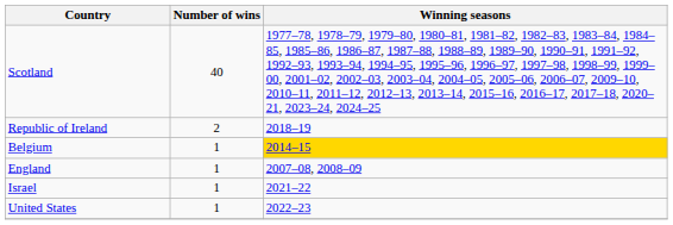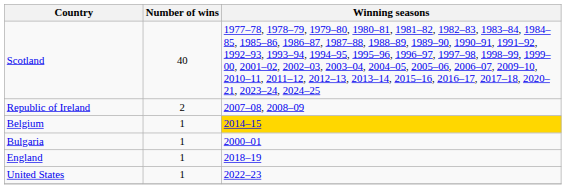 <table class="wikitable">
 <tr>
 <th width=200>Country</th>
 <th>Number of wins</th>
 <th>Winning seasons</th>
 </tr>
 <tr>
 <td><a href='#'>Scotland</a></td>
 <td align=center>40</td>
 <td width=500><a href='#'>1977–78</a>, <a href='#'>1978–79</a>, <a href='#'>1979–80</a>, <a href='#'>1980–81</a>, <a href='#'>1981–82</a>, <a href='#'>1982–83</a>, <a href='#'>1983–84</a>, <a href='#'>1984–85</a>, <a href='#'>1985–86</a>, <a href='#'>1986–87</a>, <a href='#'>1987–88</a>, <a href='#'>1988–89</a>, <a href='#'>1989–90</a>, <a href='#'>1990–91</a>, <a href='#'>1991–92</a>, <a href='#'>1992–93</a>, <a href='#'>1993–94</a>, <a href='#'>1994–95</a>, <a href='#'>1995–96</a>, <a href='#'>1996–97</a>, <a href='#'>1997–98</a>, <a href='#'>1998–99</a>, <a href='#'>1999–00</a>, <a href='#'>2001–02</a>, <a href='#'>2002–03</a>, <a href='#'>2003–04</a>, <a href='#'>2004–05</a>, <a href='#'>2005–06</a>, <a href='#'>2006–07</a>, <a href='#'>2009–10</a>, <a href='#'>2010–11</a>, <a href='#'>2011–12</a>, <a href='#'>2012–13</a>, <a href='#'>2013–14</a>, <a href='#'>2015–16</a>, <a href='#'>2016–17</a>, <a href='#'>2017–18</a>, <a href='#'>2020–21</a>, <a href='#'>2023–24</a>, <a href='#'>2024–25</a></td>
 </tr>
 <tr>
 <td><a href='#'>Republic of Ireland</a></td>
 <td align=center>2</td>
-<td><a href='#'>2018–19</a></td>
+<td><a href='#'>2007–08</a>, <a href='#'>2008–09</a></td>
 </tr>
 <tr>
 <td><a href='#'>Belgium</a></td>
 <td align=center>1</td>
 <td style="background: gold;"><a href='#'>2014–15</a></td>
 </tr>
 <tr>
+<td><a href='#'>Bulgaria</a></td>
+<td align=center>1</td>
+<td><a href='#'>2000–01</a></td>
+</tr>
+<tr>
 <td><a href='#'>England</a></td>
 <td align=center>1</td>
-<td><a href='#'>2007–08</a>, <a href='#'>2008–09</a></td>
-</tr>
-<tr>
-<td><a href='#'>Israel</a></td>
-<td align=center>1</td>
-<td><a href='#'>2021–22</a></td>
+<td><a href='#'>2018–19</a></td>
 </tr>
 <tr>
 <td><a href='#'>United States</a></td>
 <td align=center>1</td>
 <td><a href='#'>2022–23</a></td>
 </tr>
 <tr>
 </tr>
 </table>
